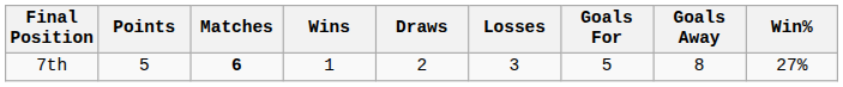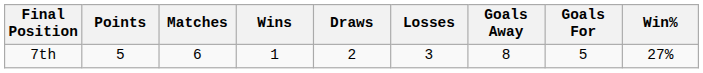 <table class="wikitable" style="font-size: 95%; text-align: center;">
 <tr>
 <th width=60>Final Position</th>
 <th width=60>Points</th>
 <th width=60>Matches</th>
 <th width=60>Wins</th>
 <th width=60>Draws</th>
 <th width=60>Losses</th>
+<th width=60>Goals Away</th>
 <th width=60>Goals For</th>
-<th width=60>Goals Away</th>
 <th width=60>Win%</th>
 </tr>
 <tr>
 <td>7th</td>
 <td>5</td>
-<td><strong>6</strong></td>
+<td>6</td>
 <td>1</td>
 <td>2</td>
 <td>3</td>
+<td>8</td>
 <td>5</td>
-<td>8</td>
 <td>27%</td>
 </tr>
 </table>
